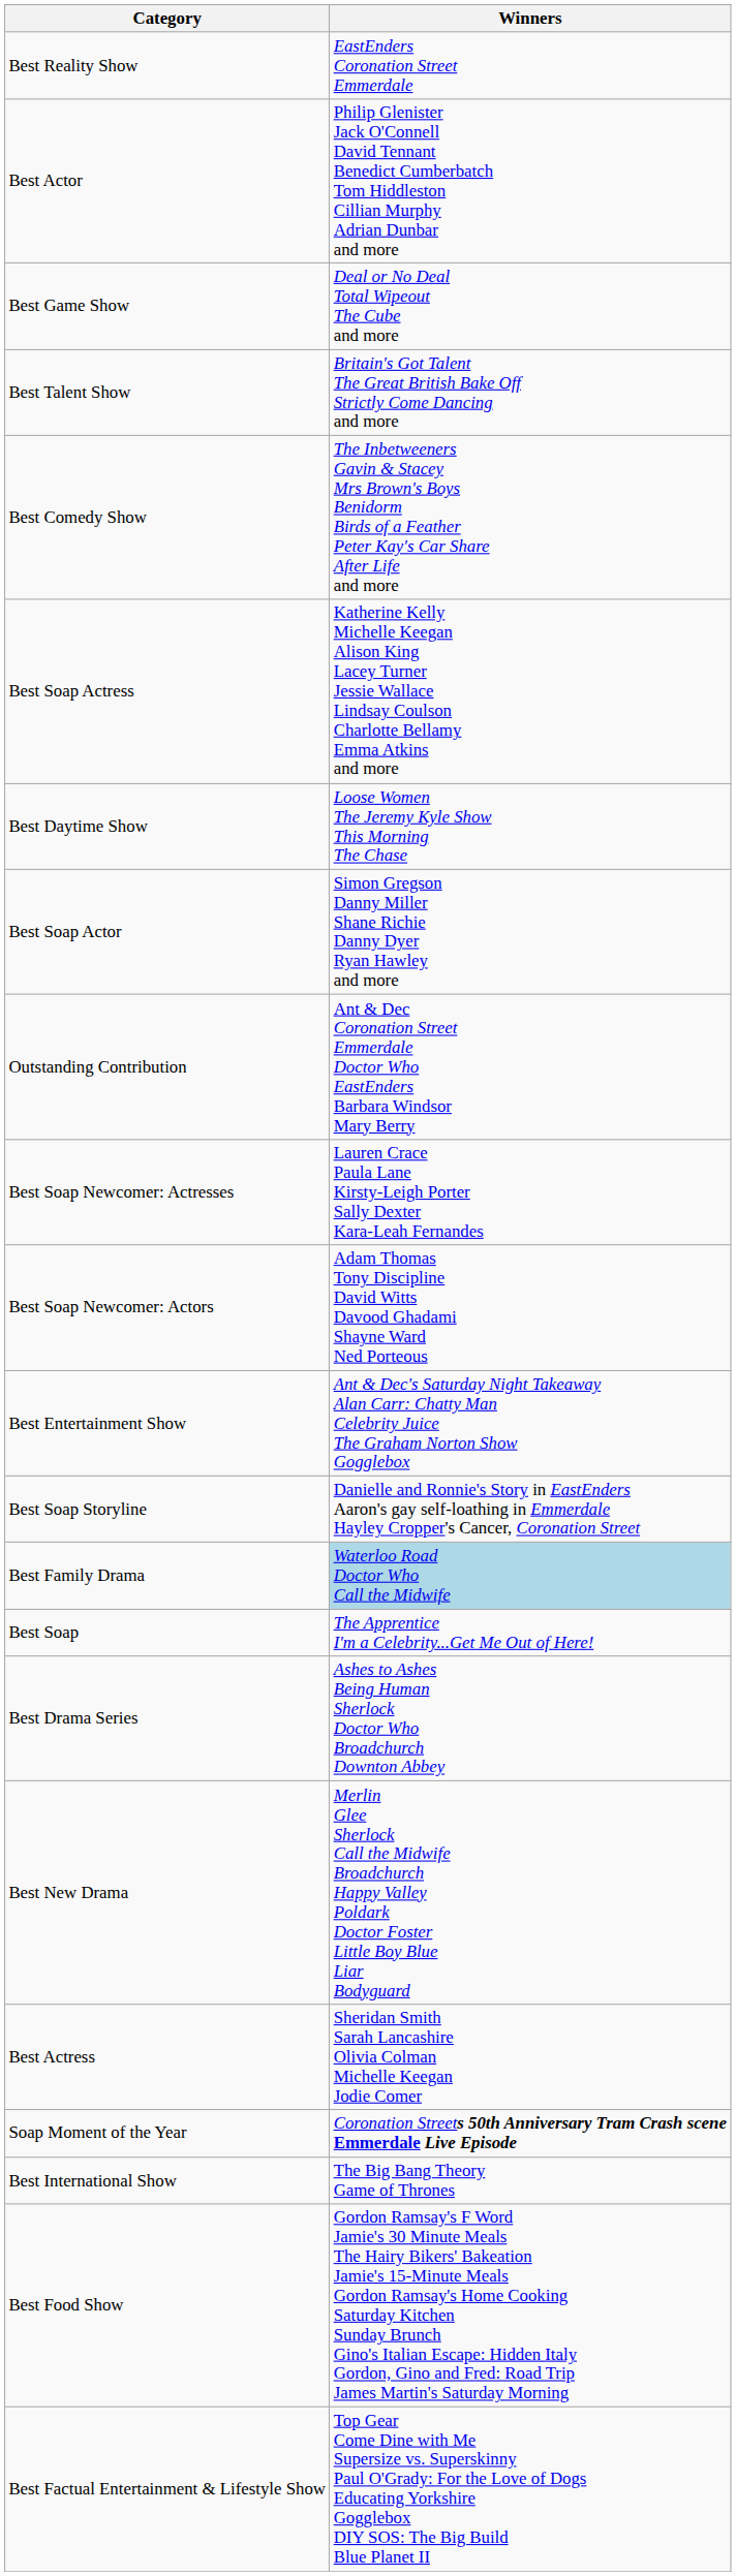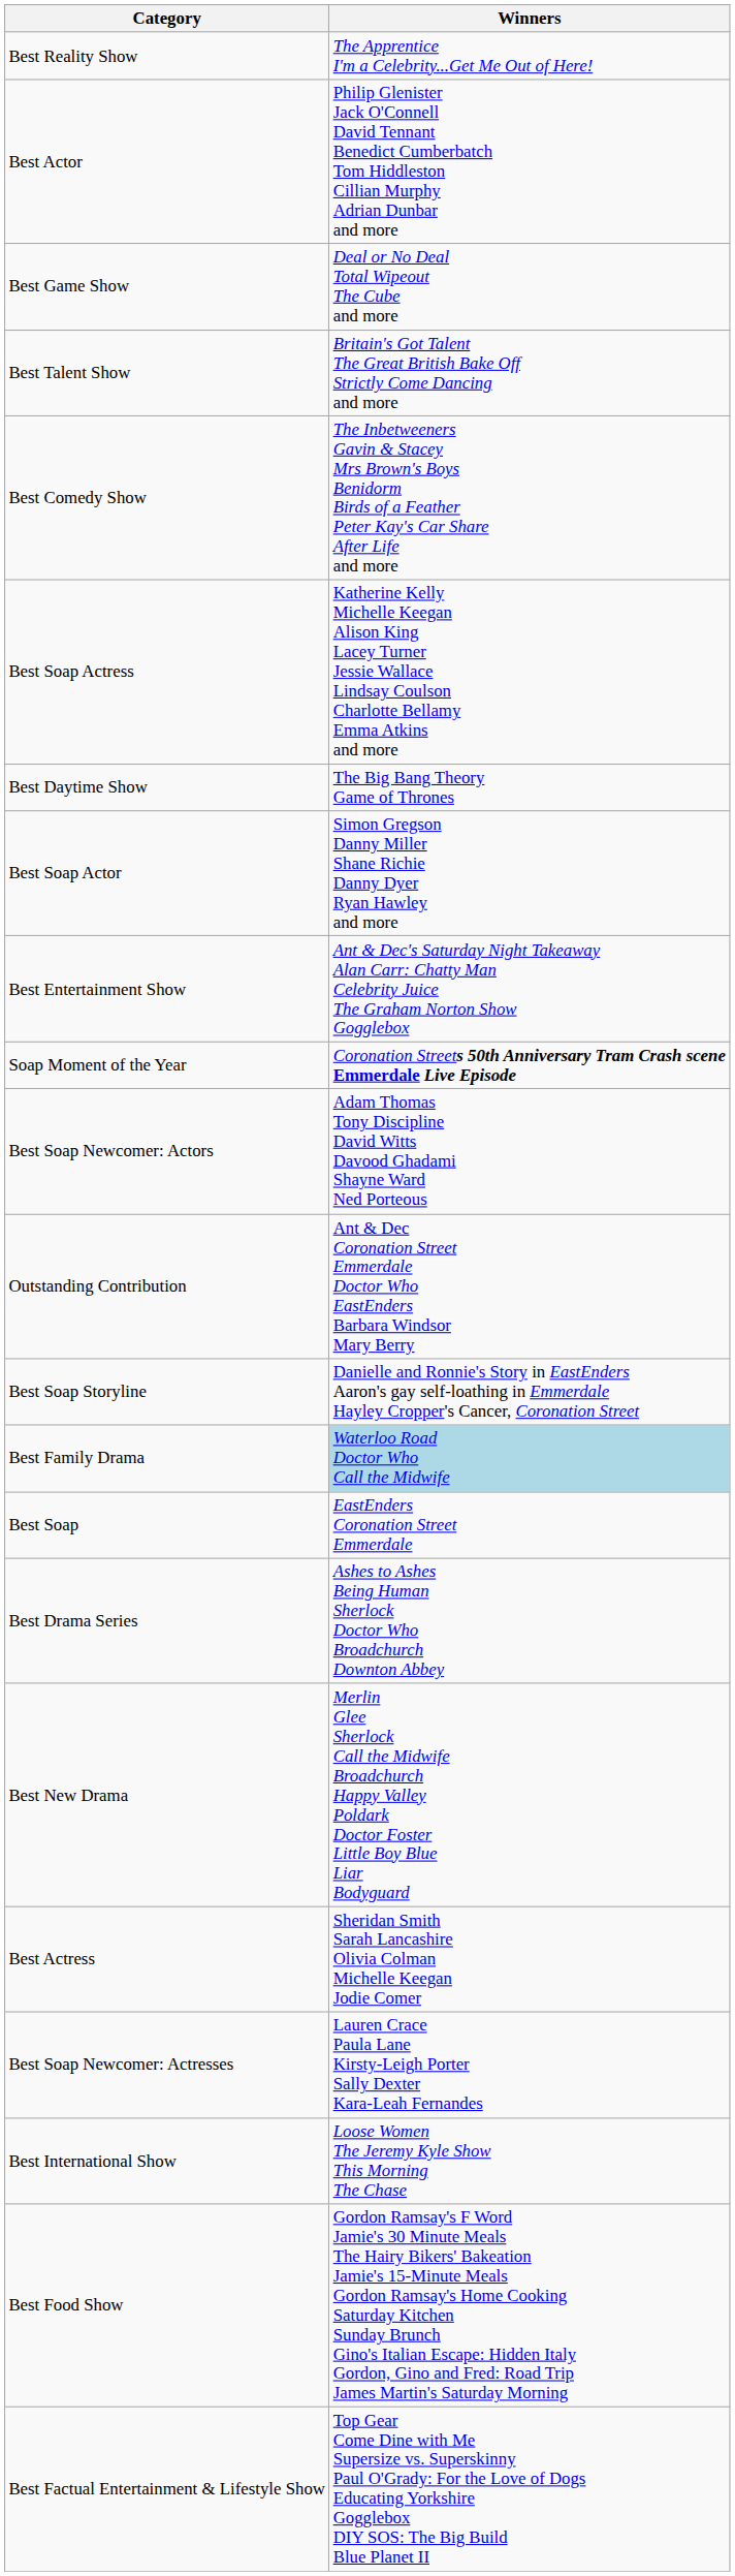 <table class="wikitable sortable">
 <tr>
 <th>Category</th>
 <th>Winners</th>
 </tr>
 <tr>
 <td>Best Reality Show</td>
-<td><em><a href='#'>EastEnders</a></em><br><em><a href='#'>Coronation Street</a></em><br><em><a href='#'>Emmerdale</a></em></td>
+<td><em><a href='#'>The Apprentice</a></em><br><em><a href='#'>I'm a Celebrity...Get Me Out of Here!</a></em></td>
 </tr>
 <tr>
 <td>Best Actor</td>
 <td><a href='#'>Philip Glenister</a><br><a href='#'>Jack O'Connell</a><br><a href='#'>David Tennant</a><br><a href='#'>Benedict Cumberbatch</a><br><a href='#'>Tom Hiddleston</a><br><a href='#'>Cillian Murphy</a><br><a href='#'>Adrian Dunbar</a><br>and more</td>
 </tr>
 <tr>
 <td>Best Game Show</td>
 <td><em><a href='#'>Deal or No Deal</a></em><br><em><a href='#'>Total Wipeout</a></em><br><em><a href='#'>The Cube</a></em><br>and more</td>
 </tr>
 <tr>
 <td>Best Talent Show</td>
 <td><em><a href='#'>Britain's Got Talent</a></em><br><em><a href='#'>The Great British Bake Off</a></em><br><em><a href='#'>Strictly Come Dancing</a></em><br>and more</td>
 </tr>
 <tr>
 <td>Best Comedy Show</td>
 <td><em><a href='#'>The Inbetweeners</a></em><br><em><a href='#'>Gavin & Stacey</a></em><br><em><a href='#'>Mrs Brown's Boys</a></em><br><em><a href='#'>Benidorm</a></em><br><em><a href='#'>Birds of a Feather</a></em><br><em><a href='#'>Peter Kay's Car Share</a></em><br><em><a href='#'>After Life</a></em><br>and more</td>
 </tr>
 <tr>
 <td>Best Soap Actress</td>
 <td><a href='#'>Katherine Kelly</a><br><a href='#'>Michelle Keegan</a><br><a href='#'>Alison King</a><br><a href='#'>Lacey Turner</a><br><a href='#'>Jessie Wallace</a><br><a href='#'>Lindsay Coulson</a><br><a href='#'>Charlotte Bellamy</a><br><a href='#'>Emma Atkins</a><br>and more</td>
 </tr>
 <tr>
 <td>Best Daytime Show</td>
-<td><em><a href='#'>Loose Women</a></em><br><em><a href='#'>The Jeremy Kyle Show</a></em><br><em><a href='#'>This Morning</a></em><br><em><a href='#'>The Chase</a></em></td>
+<td></em><a href='#'>The Big Bang Theory</a><em><br></em><a href='#'>Game of Thrones</a><em></td>
 </tr>
 <tr>
 <td>Best Soap Actor</td>
 <td><a href='#'>Simon Gregson</a><br><a href='#'>Danny Miller</a><br><a href='#'>Shane Richie</a><br><a href='#'>Danny Dyer</a><br><a href='#'>Ryan Hawley</a><br>and more</td>
 </tr>
 <tr>
-<td>Outstanding Contribution</td>
-<td><a href='#'>Ant & Dec</a><br><em><a href='#'>Coronation Street</a></em><br><em><a href='#'>Emmerdale</a></em><br><em><a href='#'>Doctor Who</a></em><br><em><a href='#'>EastEnders</a></em><br><a href='#'>Barbara Windsor</a><br><a href='#'>Mary Berry</a></td>
+<td>Best Entertainment Show</td>
+<td><em><a href='#'>Ant & Dec's Saturday Night Takeaway</a></em><br><em><a href='#'>Alan Carr: Chatty Man</a></em><br><em><a href='#'>Celebrity Juice</a></em><br><em><a href='#'>The Graham Norton Show</a></em><br><em><a href='#'>Gogglebox</a></em></td>
 </tr>
 <tr>
-<td>Best Soap Newcomer: Actresses</td>
-<td><a href='#'>Lauren Crace</a><br><a href='#'>Paula Lane</a><br><a href='#'>Kirsty-Leigh Porter</a><br><a href='#'>Sally Dexter</a><br><a href='#'>Kara-Leah Fernandes</a></td>
+<td>Soap Moment of the Year</td>
+<td><em><a href='#'>Coronation Street</a><strong>s 50th Anniversary Tram Crash scene<br></em><a href='#'>Emmerdale</a><em> Live Episode</td>
 </tr>
 <tr>
 <td>Best Soap Newcomer: Actors</td>
 <td><a href='#'>Adam Thomas</a><br><a href='#'>Tony Discipline</a><br><a href='#'>David Witts</a><br><a href='#'>Davood Ghadami</a><br><a href='#'>Shayne Ward</a><br><a href='#'>Ned Porteous</a></td>
 </tr>
 <tr>
-<td>Best Entertainment Show</td>
-<td><em><a href='#'>Ant & Dec's Saturday Night Takeaway</a></em><br><em><a href='#'>Alan Carr: Chatty Man</a></em><br><em><a href='#'>Celebrity Juice</a></em><br><em><a href='#'>The Graham Norton Show</a></em><br><em><a href='#'>Gogglebox</a></em></td>
+<td>Outstanding Contribution</td>
+<td><a href='#'>Ant & Dec</a><br><em><a href='#'>Coronation Street</a></em><br><em><a href='#'>Emmerdale</a></em><br><em><a href='#'>Doctor Who</a></em><br><em><a href='#'>EastEnders</a></em><br><a href='#'>Barbara Windsor</a><br><a href='#'>Mary Berry</a></td>
 </tr>
 <tr>
 <td>Best Soap Storyline</td>
 <td><a href='#'>Danielle and Ronnie's Story</a> in <em><a href='#'>EastEnders</a></em><br>Aaron's gay self-loathing in <em><a href='#'>Emmerdale</a></em><br><a href='#'>Hayley Cropper</a>'s Cancer, <em><a href='#'>Coronation Street</a></em></td>
 </tr>
 <tr>
 <td>Best Family Drama</td>
 <td style="background: lightblue;"><em><a href='#'>Waterloo Road</a></em><br><em><a href='#'>Doctor Who</a></em><br><em><a href='#'>Call the Midwife</a></em></td>
 </tr>
 <tr>
 <td>Best Soap</td>
-<td><em><a href='#'>The Apprentice</a></em><br><em><a href='#'>I'm a Celebrity...Get Me Out of Here!</a></em></td>
+<td><em><a href='#'>EastEnders</a></em><br><em><a href='#'>Coronation Street</a></em><br><em><a href='#'>Emmerdale</a></em></td>
 </tr>
 <tr>
 <td>Best Drama Series</td>
 <td><em><a href='#'>Ashes to Ashes</a></em><br><em><a href='#'>Being Human</a></em><br><em><a href='#'>Sherlock</a></em><br><em><a href='#'>Doctor Who</a></em><br><em><a href='#'>Broadchurch</a></em><br><em><a href='#'>Downton Abbey</a></em></td>
 </tr>
 <tr>
 <td>Best New Drama</td>
 <td><em><a href='#'>Merlin</a></em><br><em><a href='#'>Glee</a></em><br><em><a href='#'>Sherlock</a></em><br><em><a href='#'>Call the Midwife</a></em><br><em><a href='#'>Broadchurch</a></em><br><em><a href='#'>Happy Valley</a></em><br><em><a href='#'>Poldark</a></em><br><em><a href='#'>Doctor Foster</a></em><br><em><a href='#'>Little Boy Blue</a></em><br><em><a href='#'>Liar</a></em><br><em><a href='#'>Bodyguard</a></em></td>
 </tr>
 <tr>
 <td>Best Actress</td>
 <td><a href='#'>Sheridan Smith</a><br><a href='#'>Sarah Lancashire</a><br><a href='#'>Olivia Colman</a><br><a href='#'>Michelle Keegan</a><br><a href='#'>Jodie Comer</a></td>
 </tr>
 <tr>
-<td>Soap Moment of the Year</td>
-<td><em><a href='#'>Coronation Street</a><strong>s 50th Anniversary Tram Crash scene<br></em><a href='#'>Emmerdale</a><em> Live Episode</td>
+<td>Best Soap Newcomer: Actresses</td>
+<td><a href='#'>Lauren Crace</a><br><a href='#'>Paula Lane</a><br><a href='#'>Kirsty-Leigh Porter</a><br><a href='#'>Sally Dexter</a><br><a href='#'>Kara-Leah Fernandes</a></td>
 </tr>
 <tr>
 <td>Best International Show</td>
-<td></em><a href='#'>The Big Bang Theory</a><em><br></em><a href='#'>Game of Thrones</a><em></td>
+<td><em><a href='#'>Loose Women</a></em><br><em><a href='#'>The Jeremy Kyle Show</a></em><br><em><a href='#'>This Morning</a></em><br><em><a href='#'>The Chase</a></em></td>
 </tr>
 <tr>
 <td>Best Food Show</td>
 <td></em><a href='#'>Gordon Ramsay's F Word</a><em><br></em><a href='#'>Jamie's 30 Minute Meals</a><em><br></em><a href='#'>The Hairy Bikers' Bakeation</a><em><br></em><a href='#'>Jamie's 15-Minute Meals</a><em><br></em><a href='#'>Gordon Ramsay's Home Cooking</a><em><br></em><a href='#'>Saturday Kitchen</a><em><br></em><a href='#'>Sunday Brunch</a><em><br><a href='#'></em>Gino's Italian Escape: Hidden Italy<em></a><br></em><a href='#'>Gordon, Gino and Fred: Road Trip</a><em><br></em><a href='#'>James Martin's Saturday Morning</a><em></td>
 </tr>
 <tr>
 <td>Best Factual Entertainment & Lifestyle Show</td>
 <td></em><a href='#'>Top Gear</a><em><br></em><a href='#'>Come Dine with Me</a><em><br></em><a href='#'>Supersize vs. Superskinny</a><em><br></em><a href='#'>Paul O'Grady: For the Love of Dogs</a><em><br></em><a href='#'>Educating Yorkshire</a><em><br></em><a href='#'>Gogglebox</a><em><br></em><a href='#'>DIY SOS: The Big Build</a><em><br></em><a href='#'>Blue Planet II</a><em></td>
 </tr>
 </table>
